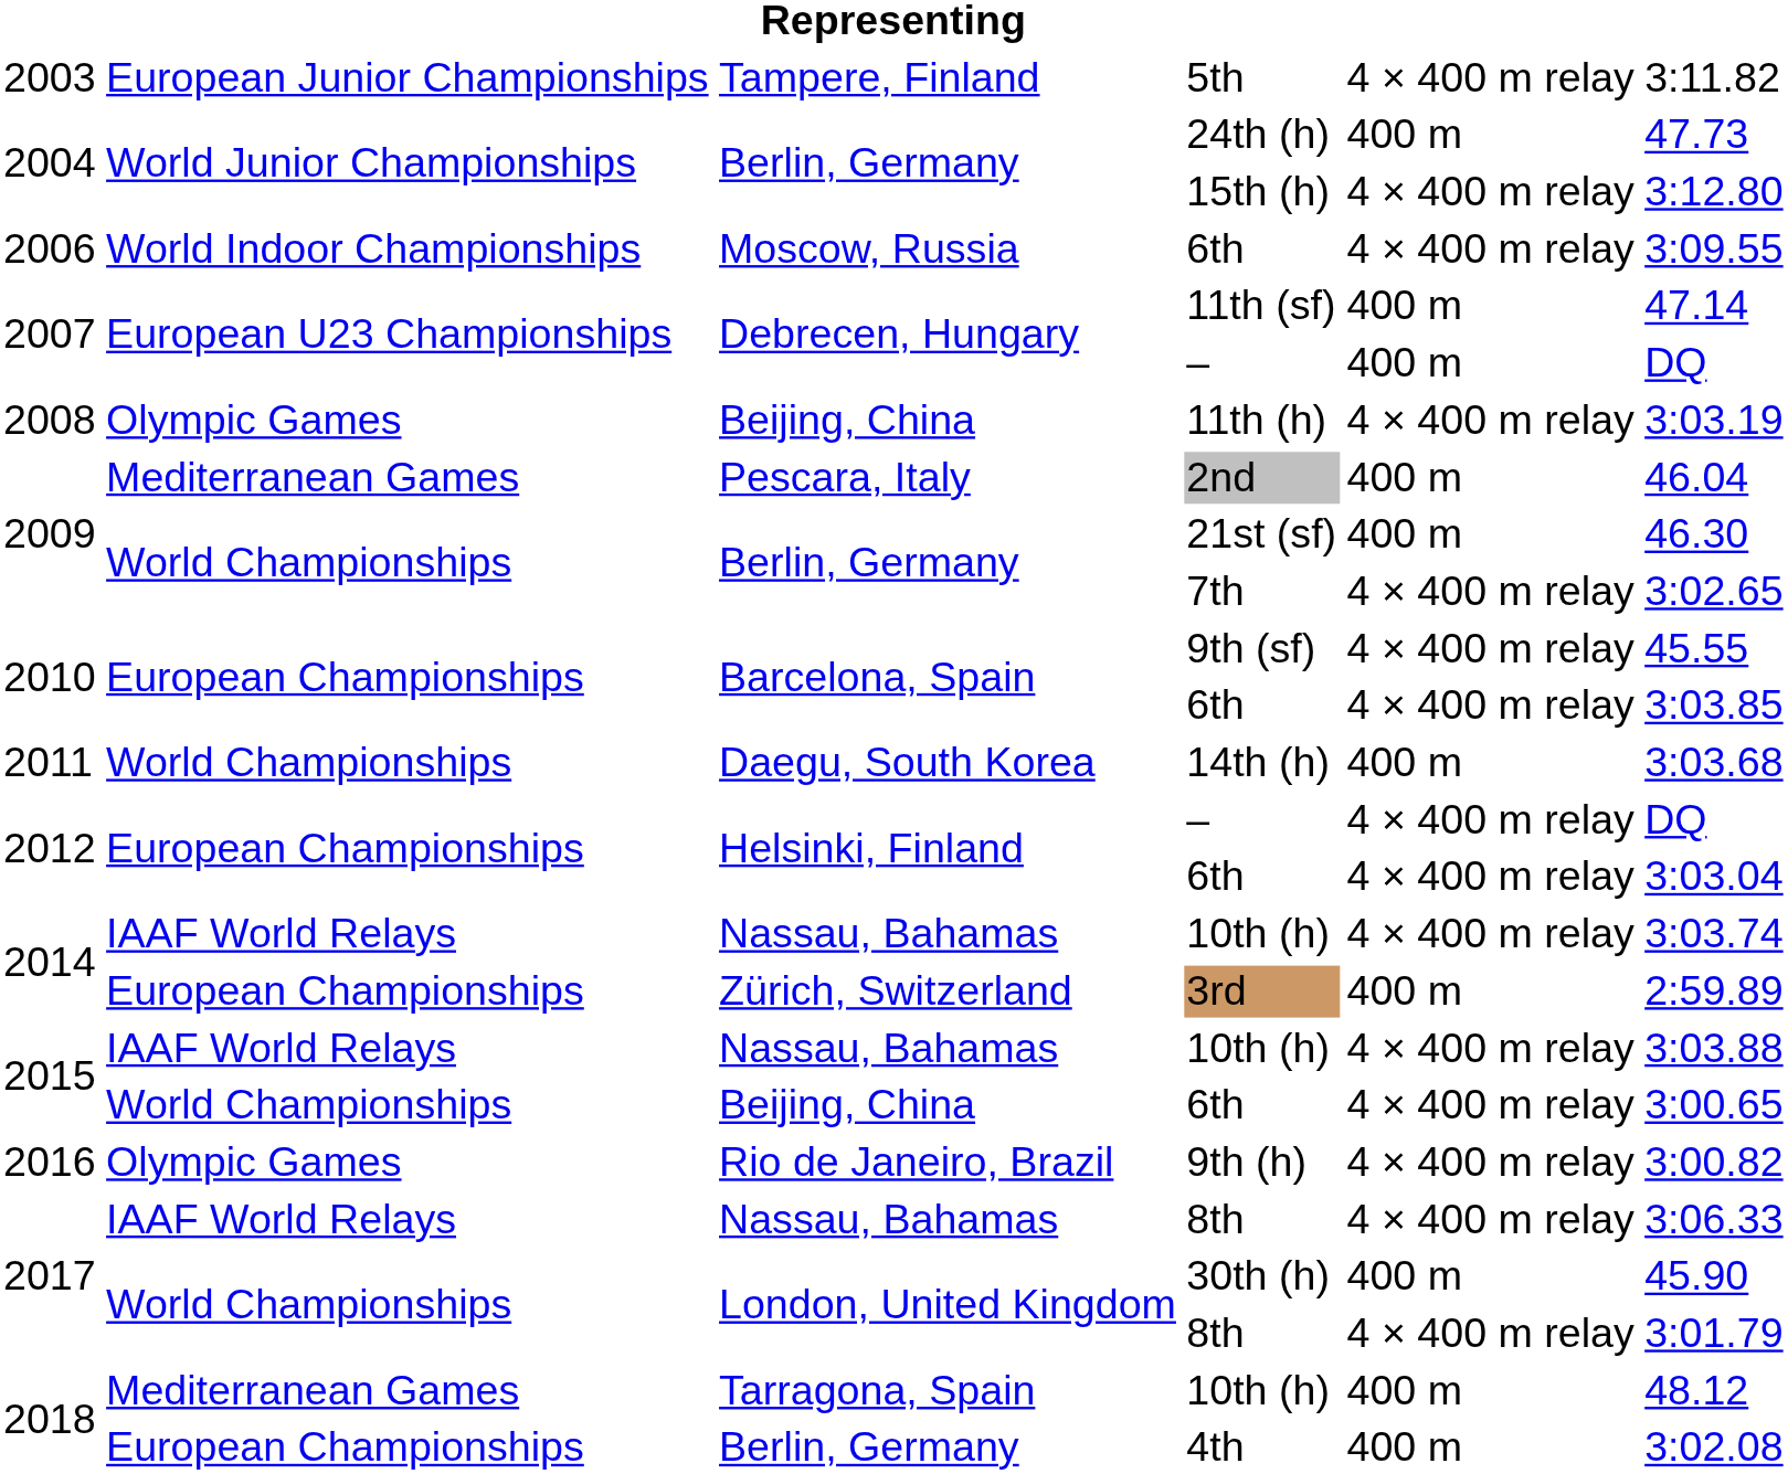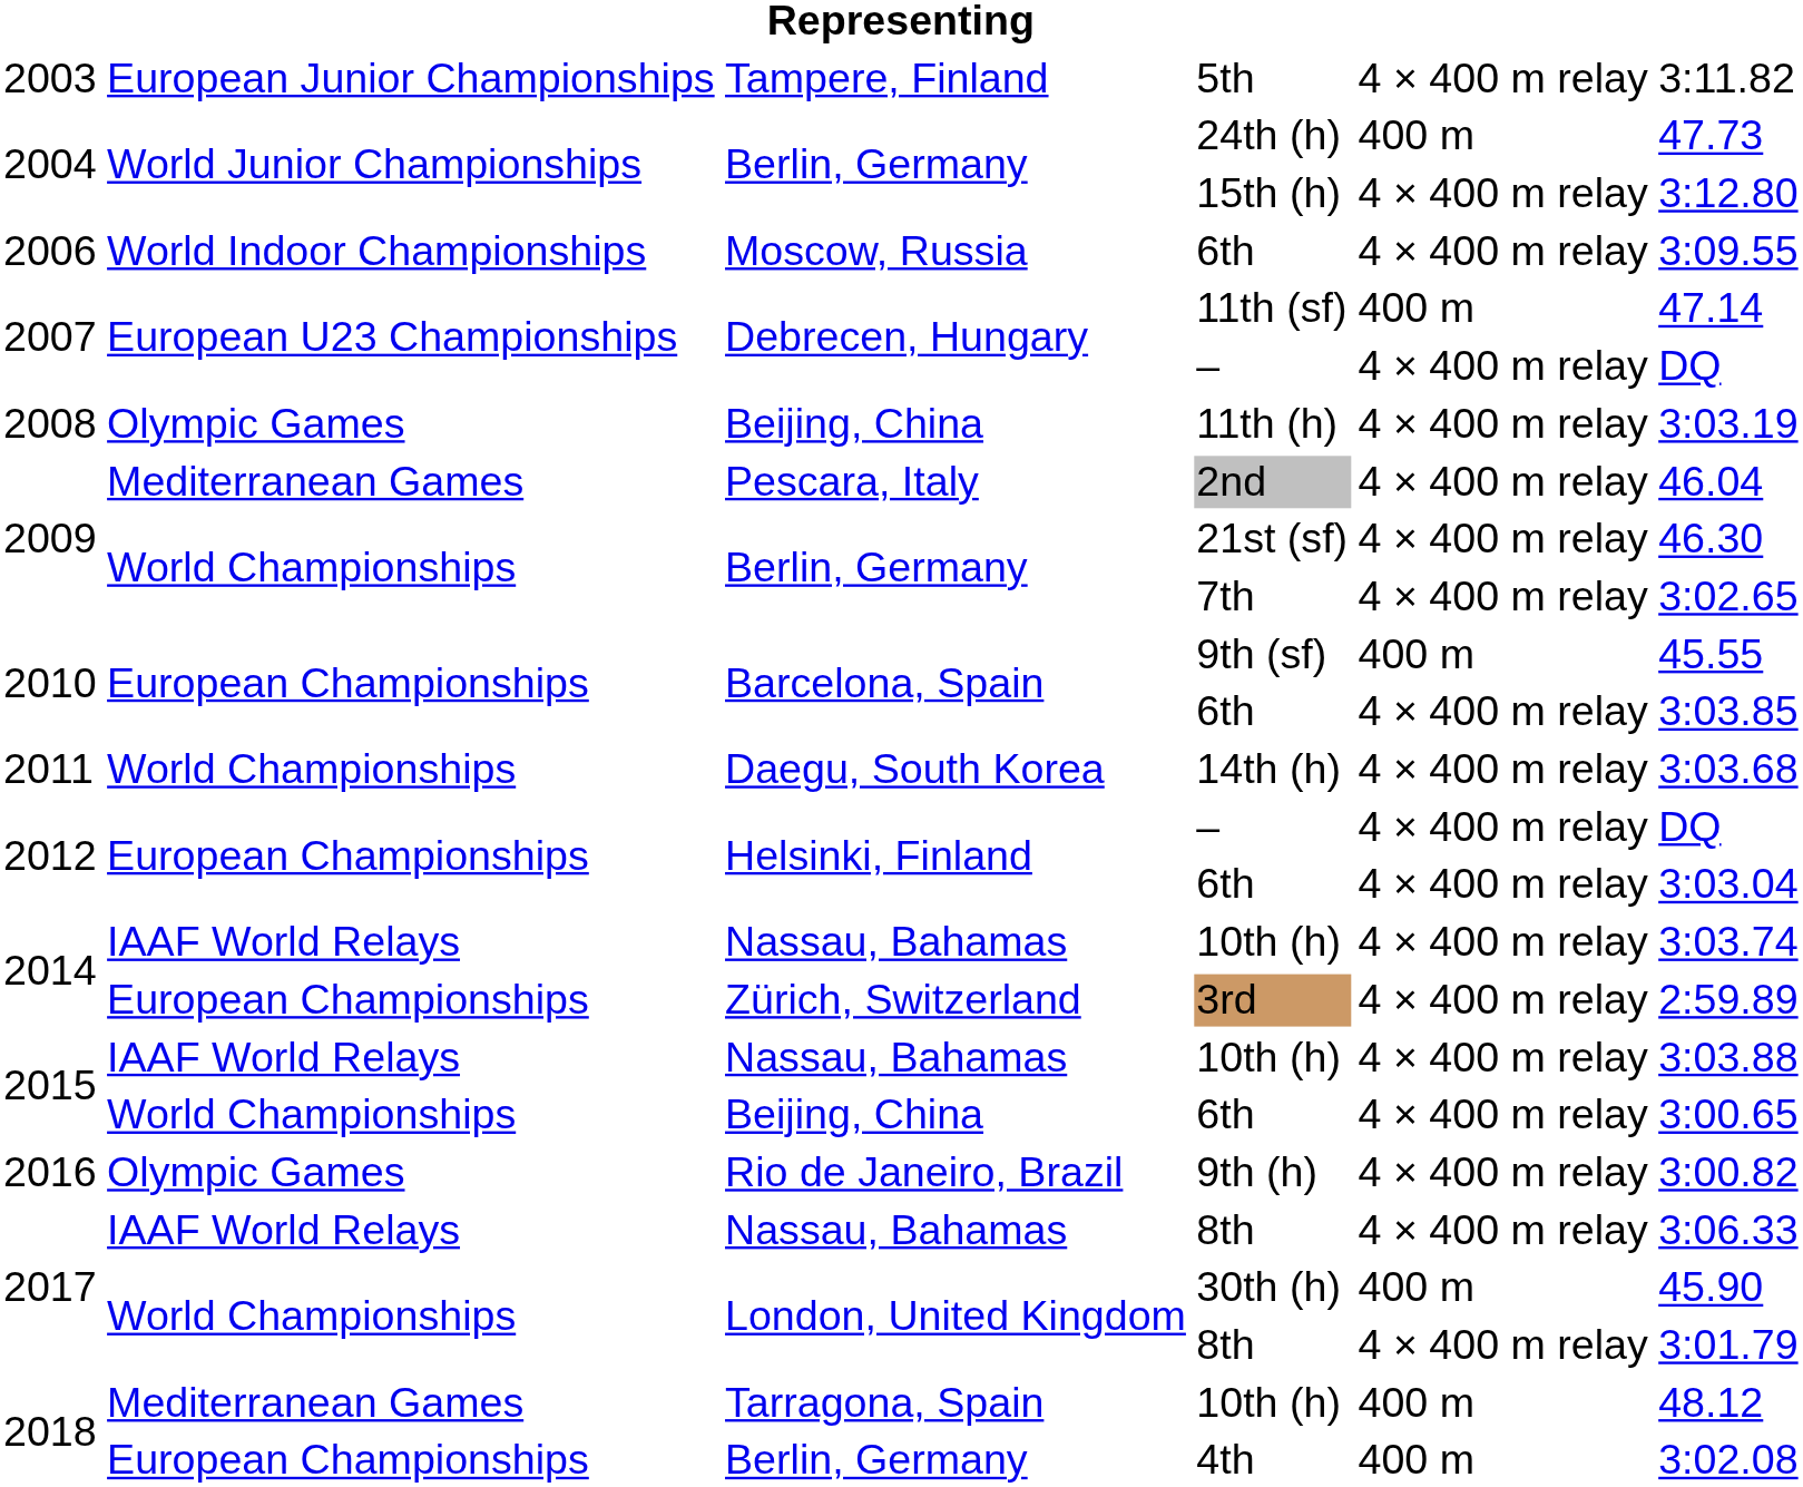 <table>
 <tr>
 <th colspan="6">Representing </th>
 </tr>
 <tr>
 <td>2003</td>
 <td><a href='#'>European Junior Championships</a></td>
 <td><a href='#'>Tampere, Finland</a></td>
 <td>5th</td>
 <td>4 × 400 m relay</td>
 <td>3:11.82</td>
 </tr>
 <tr>
 <td rowspan=2>2004</td>
 <td rowspan=2><a href='#'>World Junior Championships</a></td>
 <td rowspan=2><a href='#'>Berlin, Germany</a></td>
 <td>24th (h)</td>
 <td>400 m</td>
 <td><a href='#'>47.73</a></td>
 </tr>
 <tr>
 <td>15th (h)</td>
 <td>4 × 400 m relay</td>
 <td><a href='#'>3:12.80</a></td>
 </tr>
 <tr>
 <td>2006</td>
 <td><a href='#'>World Indoor Championships</a></td>
 <td><a href='#'>Moscow, Russia</a></td>
 <td>6th</td>
 <td>4 × 400 m relay</td>
 <td><a href='#'>3:09.55</a></td>
 </tr>
 <tr>
 <td rowspan=2>2007</td>
 <td rowspan=2><a href='#'>European U23 Championships</a></td>
 <td rowspan=2><a href='#'>Debrecen, Hungary</a></td>
 <td>11th (sf)</td>
 <td>400 m</td>
 <td><a href='#'>47.14</a></td>
 </tr>
 <tr>
 <td>–</td>
-<td>400 m</td>
+<td>4 × 400 m relay</td>
 <td><a href='#'>DQ</a></td>
 </tr>
 <tr>
 <td>2008</td>
 <td><a href='#'>Olympic Games</a></td>
 <td><a href='#'>Beijing, China</a></td>
 <td>11th (h)</td>
 <td>4 × 400 m relay</td>
 <td><a href='#'>3:03.19</a></td>
 </tr>
 <tr>
 <td rowspan=3>2009</td>
 <td><a href='#'>Mediterranean Games</a></td>
 <td><a href='#'>Pescara, Italy</a></td>
 <td bgcolor=silver>2nd</td>
-<td>400 m</td>
+<td>4 × 400 m relay</td>
 <td><a href='#'>46.04</a></td>
 </tr>
 <tr>
 <td rowspan=2><a href='#'>World Championships</a></td>
 <td rowspan=2><a href='#'>Berlin, Germany</a></td>
 <td>21st (sf)</td>
-<td>400 m</td>
+<td>4 × 400 m relay</td>
 <td><a href='#'>46.30</a></td>
 </tr>
 <tr>
 <td>7th</td>
 <td>4 × 400 m relay</td>
 <td><a href='#'>3:02.65</a></td>
 </tr>
 <tr>
 <td rowspan=2>2010</td>
 <td rowspan=2><a href='#'>European Championships</a></td>
 <td rowspan=2><a href='#'>Barcelona, Spain</a></td>
 <td>9th (sf)</td>
-<td>4 × 400 m relay</td>
+<td>400 m</td>
 <td><a href='#'>45.55</a></td>
 </tr>
 <tr>
 <td>6th</td>
 <td>4 × 400 m relay</td>
 <td><a href='#'>3:03.85</a></td>
 </tr>
 <tr>
 <td>2011</td>
 <td><a href='#'>World Championships</a></td>
 <td><a href='#'>Daegu, South Korea</a></td>
 <td>14th (h)</td>
-<td>400 m</td>
+<td>4 × 400 m relay</td>
 <td><a href='#'>3:03.68</a></td>
 </tr>
 <tr>
 <td rowspan=2>2012</td>
 <td rowspan=2><a href='#'>European Championships</a></td>
 <td rowspan=2><a href='#'>Helsinki, Finland</a></td>
 <td>–</td>
 <td>4 × 400 m relay</td>
 <td><a href='#'>DQ</a></td>
 </tr>
 <tr>
 <td>6th</td>
 <td>4 × 400 m relay</td>
 <td><a href='#'>3:03.04</a></td>
 </tr>
 <tr>
 <td rowspan=2>2014</td>
 <td><a href='#'>IAAF World Relays</a></td>
 <td><a href='#'>Nassau, Bahamas</a></td>
 <td>10th (h)</td>
 <td>4 × 400 m relay</td>
 <td><a href='#'>3:03.74</a></td>
 </tr>
 <tr>
 <td><a href='#'>European Championships</a></td>
 <td><a href='#'>Zürich, Switzerland</a></td>
 <td bgcolor=cc9966>3rd</td>
-<td>400 m</td>
+<td>4 × 400 m relay</td>
 <td><a href='#'>2:59.89</a></td>
 </tr>
 <tr>
 <td rowspan=2>2015</td>
 <td><a href='#'>IAAF World Relays</a></td>
 <td><a href='#'>Nassau, Bahamas</a></td>
 <td>10th (h)</td>
 <td>4 × 400 m relay</td>
 <td><a href='#'>3:03.88</a></td>
 </tr>
 <tr>
 <td><a href='#'>World Championships</a></td>
 <td><a href='#'>Beijing, China</a></td>
 <td>6th</td>
 <td>4 × 400 m relay</td>
 <td><a href='#'>3:00.65</a></td>
 </tr>
 <tr>
 <td>2016</td>
 <td><a href='#'>Olympic Games</a></td>
 <td><a href='#'>Rio de Janeiro, Brazil</a></td>
 <td>9th (h)</td>
 <td>4 × 400 m relay</td>
 <td><a href='#'>3:00.82</a></td>
 </tr>
 <tr>
 <td rowspan=3>2017</td>
 <td><a href='#'>IAAF World Relays</a></td>
 <td><a href='#'>Nassau, Bahamas</a></td>
 <td>8th</td>
 <td>4 × 400 m relay</td>
 <td><a href='#'>3:06.33</a></td>
 </tr>
 <tr>
 <td rowspan=2><a href='#'>World Championships</a></td>
 <td rowspan=2><a href='#'>London, United Kingdom</a></td>
 <td>30th (h)</td>
 <td>400 m</td>
 <td><a href='#'>45.90</a></td>
 </tr>
 <tr>
 <td>8th</td>
 <td>4 × 400 m relay</td>
 <td><a href='#'>3:01.79</a></td>
 </tr>
 <tr>
 <td rowspan=2>2018</td>
 <td><a href='#'>Mediterranean Games</a></td>
 <td><a href='#'>Tarragona, Spain</a></td>
 <td>10th (h)</td>
 <td>400 m</td>
 <td><a href='#'>48.12</a></td>
 </tr>
 <tr>
 <td><a href='#'>European Championships</a></td>
 <td><a href='#'>Berlin, Germany</a></td>
 <td>4th</td>
 <td>400 m</td>
 <td><a href='#'>3:02.08</a></td>
 </tr>
 </table>
